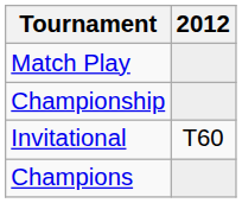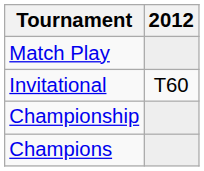 <table class="wikitable" style="text-align:center;">
 <tr>
 <th>Tournament</th>
 <th>2012</th>
 </tr>
 <tr>
 <td align="left"><a href='#'>Match Play</a></td>
 <td style="background:#eeeeee;"></td>
 </tr>
 <tr>
+<td align="left"><a href='#'>Invitational</a></td>
+<td>T60</td>
+</tr>
+<tr>
 <td align="left"><a href='#'>Championship</a></td>
 <td style="background:#eeeeee;"></td>
-</tr>
-<tr>
-<td align="left"><a href='#'>Invitational</a></td>
-<td>T60</td>
 </tr>
 <tr>
 <td align="left"><a href='#'>Champions</a></td>
 <td style="background:#eeeeee;"></td>
 </tr>
 </table>
